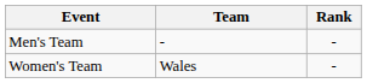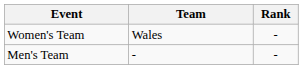 <table class=wikitable style="text-align:left">
 <tr>
 <th width=150>Event</th>
 <th width=150>Team</th>
 <th width=50>Rank</th>
 </tr>
 <tr>
+<td>Women's Team</td>
+<td>Wales</td>
+<td align="center">-</td>
+</tr>
+<tr>
 <td>Men's Team</td>
 <td>-</td>
 <td align="center">-</td>
 </tr>
-<tr>
-<td>Women's Team</td>
-<td>Wales</td>
-<td align="center">-</td>
-</tr>
 </table>
